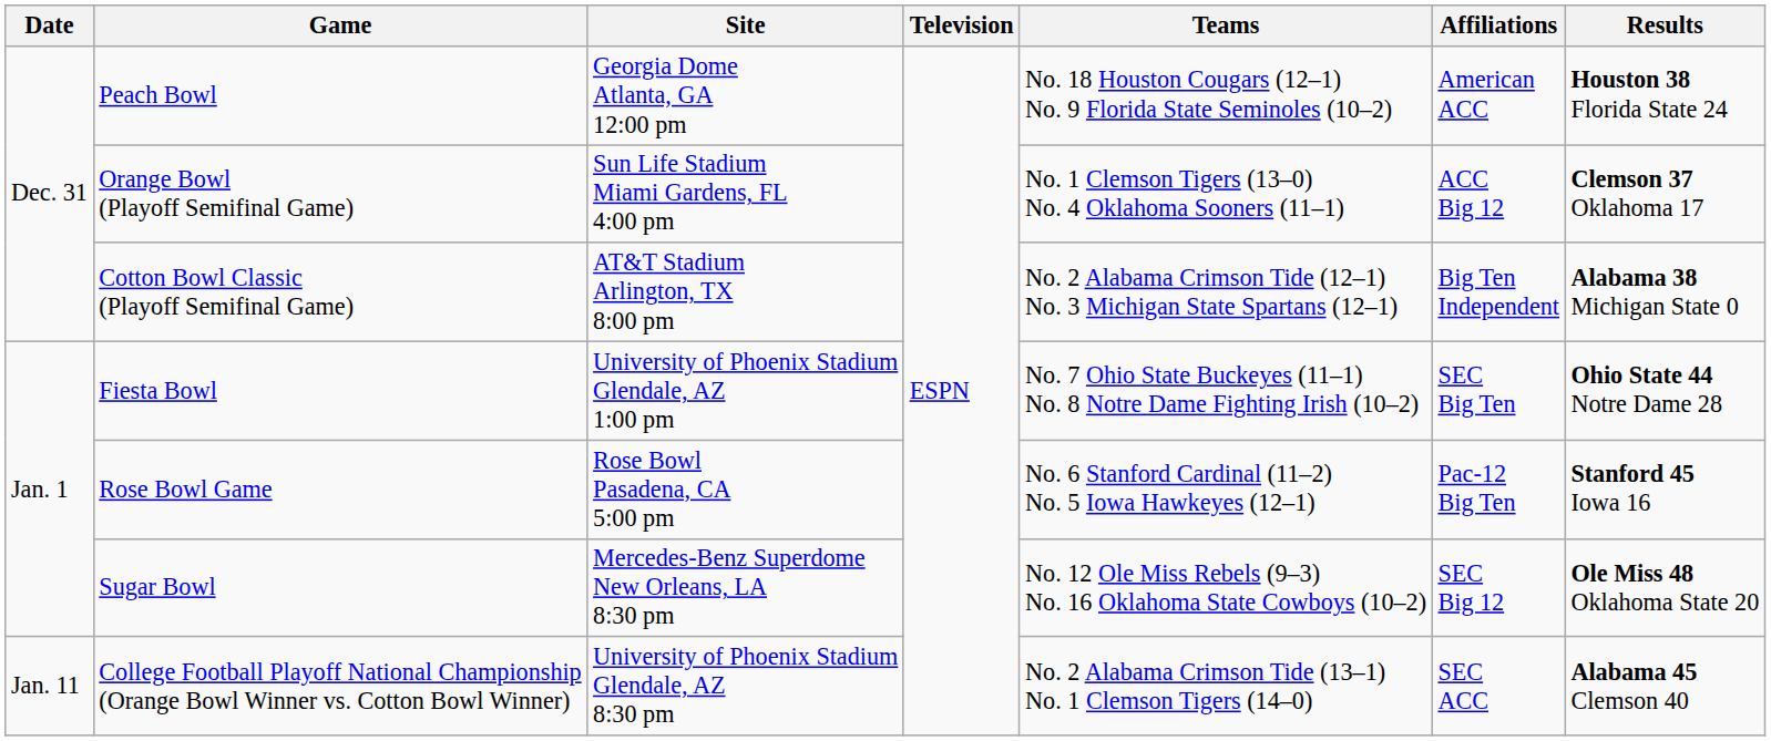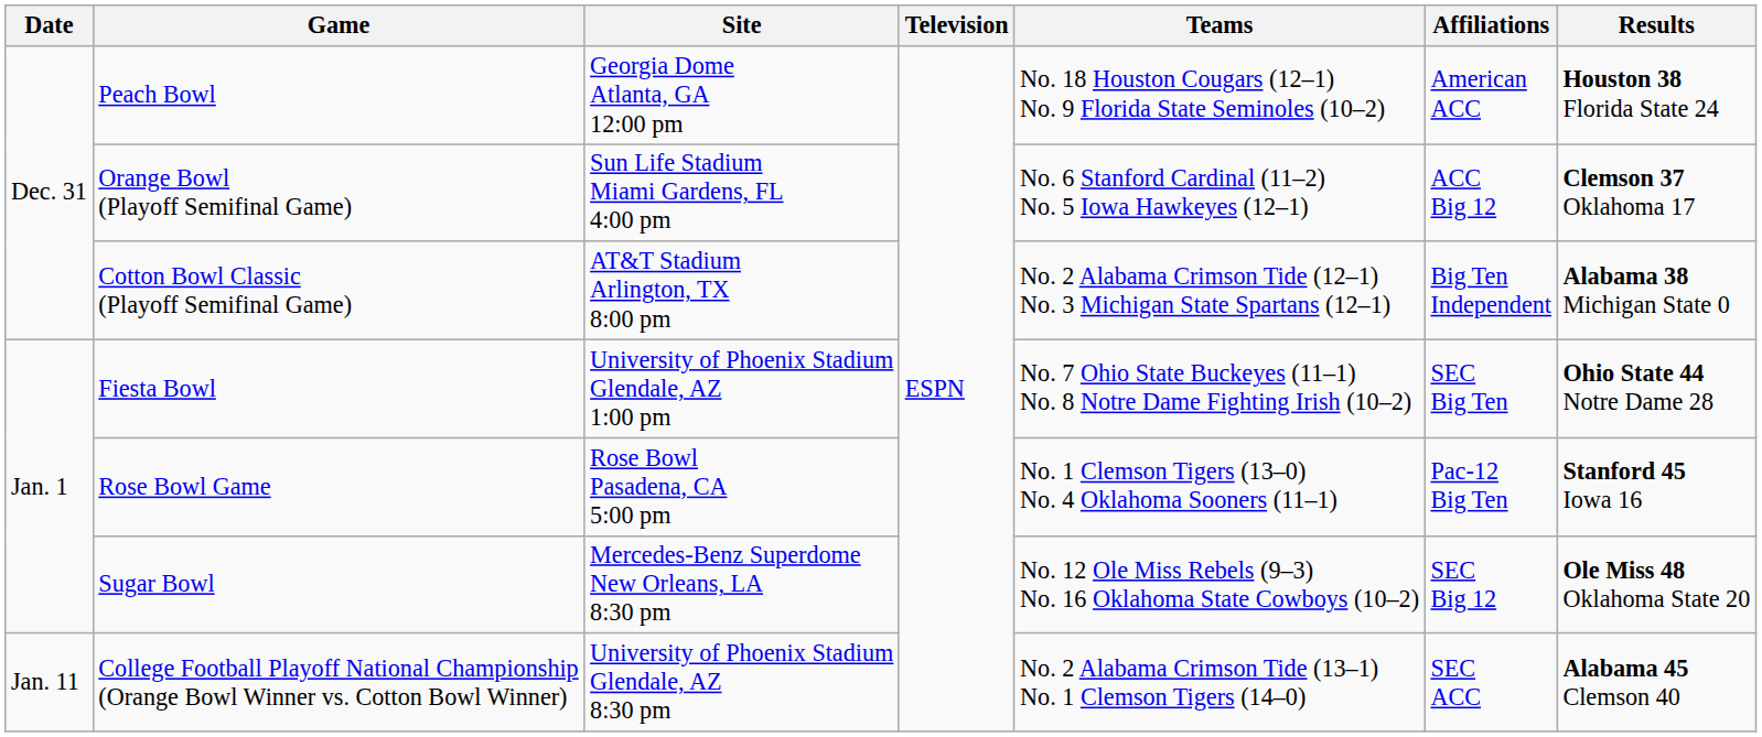 <table class="wikitable" style="font-size:90%;">
 <tr>
 <th>Date</th>
 <th>Game</th>
 <th>Site</th>
 <th>Television</th>
 <th>Teams</th>
 <th>Affiliations</th>
 <th>Results</th>
 </tr>
 <tr>
 <td rowspan=3 style=white-space:nowrap>Dec. 31</td>
 <td><a href='#'>Peach Bowl</a></td>
 <td><a href='#'>Georgia Dome</a><br><a href='#'>Atlanta, GA</a><br>12:00 pm</td>
 <td rowspan=7><a href='#'>ESPN</a></td>
 <td>No. 18 <a href='#'>Houston Cougars</a> (12–1)<br> No. 9 <a href='#'>Florida State Seminoles</a> (10–2)</td>
 <td><a href='#'>American</a><br><a href='#'>ACC</a></td>
 <td><strong>Houston 38</strong><br>Florida State 24</td>
 </tr>
 <tr>
 <td><a href='#'>Orange Bowl</a><br>(Playoff Semifinal Game)</td>
 <td><a href='#'>Sun Life Stadium</a><br><a href='#'>Miami Gardens, FL</a><br>4:00 pm</td>
-<td>No. 1 <a href='#'>Clemson Tigers</a> (13–0)<br>No. 4 <a href='#'>Oklahoma Sooners</a> (11–1)</td>
+<td>No. 6 <a href='#'>Stanford Cardinal</a> (11–2)<br>No. 5 <a href='#'>Iowa Hawkeyes</a> (12–1)</td>
 <td><a href='#'>ACC</a><br><a href='#'>Big 12</a></td>
 <td><strong>Clemson 37  </strong><br>Oklahoma 17</td>
 </tr>
 <tr>
 <td><a href='#'>Cotton Bowl Classic</a><br>(Playoff Semifinal Game)</td>
 <td><a href='#'>AT&T Stadium</a><br><a href='#'>Arlington, TX</a><br>8:00 pm</td>
 <td>No. 2 <a href='#'>Alabama Crimson Tide</a> (12–1)<br>No. 3 <a href='#'>Michigan State Spartans</a> (12–1)</td>
 <td><a href='#'>Big Ten</a><br><a href='#'>Independent</a></td>
 <td><strong>Alabama 38  </strong><br>Michigan State 0</td>
 </tr>
 <tr>
 <td rowspan=3 style=white-space:nowrap>Jan. 1</td>
 <td><a href='#'>Fiesta Bowl</a></td>
 <td><a href='#'>University of Phoenix Stadium</a><br><a href='#'>Glendale, AZ</a><br>1:00 pm</td>
 <td>No. 7 <a href='#'>Ohio State Buckeyes</a> (11–1) <br> No. 8 <a href='#'>Notre Dame Fighting Irish</a> (10–2)</td>
 <td><a href='#'>SEC</a><br><a href='#'>Big Ten</a></td>
 <td><strong>Ohio State 44</strong> <br>Notre Dame 28</td>
 </tr>
 <tr>
 <td><a href='#'>Rose Bowl Game</a></td>
 <td><a href='#'>Rose Bowl</a><br><a href='#'>Pasadena, CA</a><br>5:00 pm</td>
-<td>No. 6 <a href='#'>Stanford Cardinal</a> (11–2)<br>No. 5 <a href='#'>Iowa Hawkeyes</a> (12–1)</td>
+<td>No. 1 <a href='#'>Clemson Tigers</a> (13–0)<br>No. 4 <a href='#'>Oklahoma Sooners</a> (11–1)</td>
 <td><a href='#'>Pac-12</a><br><a href='#'>Big Ten</a></td>
 <td><strong>Stanford 45</strong><br>Iowa 16</td>
 </tr>
 <tr>
 <td><a href='#'>Sugar Bowl</a></td>
 <td><a href='#'>Mercedes-Benz Superdome</a><br><a href='#'>New Orleans, LA</a><br>8:30 pm</td>
 <td>No. 12 <a href='#'>Ole Miss Rebels</a> (9–3)<br>No. 16 <a href='#'>Oklahoma State Cowboys</a> (10–2)</td>
 <td><a href='#'>SEC</a><br><a href='#'>Big 12</a></td>
 <td><strong>Ole Miss 48</strong><br>Oklahoma State 20</td>
 </tr>
 <tr>
 <td style="white-space:nowrap;">Jan. 11</td>
 <td><a href='#'>College Football Playoff National Championship</a><br>(Orange Bowl Winner vs. Cotton Bowl Winner)</td>
 <td><a href='#'>University of Phoenix Stadium</a> <br><a href='#'>Glendale, AZ</a><br>8:30 pm</td>
 <td>No. 2 <a href='#'>Alabama Crimson Tide</a> (13–1)<br>No. 1 <a href='#'>Clemson Tigers</a> (14–0)</td>
 <td><a href='#'>SEC</a><br><a href='#'>ACC</a></td>
 <td><strong>Alabama 45</strong><br>Clemson 40</td>
 </tr>
 </table>
